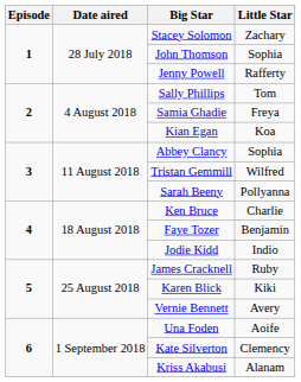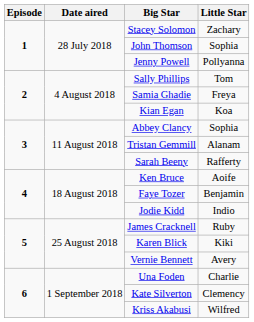 <table class="wikitable" style="text-align:center;" width:99%;>
 <tr>
 <th>Episode</th>
 <th>Date aired</th>
 <th>Big Star</th>
 <th>Little Star</th>
 </tr>
 <tr>
 <td rowspan=3><strong>1</strong></td>
 <td rowspan=3>28 July 2018</td>
 <td><a href='#'>Stacey Solomon</a></td>
 <td>Zachary</td>
 </tr>
 <tr>
 <td><a href='#'>John Thomson</a></td>
 <td>Sophia</td>
 </tr>
 <tr>
 <td><a href='#'>Jenny Powell</a></td>
-<td>Rafferty</td>
+<td>Pollyanna</td>
 </tr>
 <tr>
 <td rowspan=3><strong>2</strong></td>
 <td rowspan=3>4 August 2018</td>
 <td><a href='#'>Sally Phillips</a></td>
 <td>Tom</td>
 </tr>
 <tr>
 <td><a href='#'>Samia Ghadie</a></td>
 <td>Freya</td>
 </tr>
 <tr>
 <td><a href='#'>Kian Egan</a></td>
 <td>Koa</td>
 </tr>
 <tr>
 <td rowspan=3><strong>3</strong></td>
 <td rowspan=3>11 August 2018</td>
 <td><a href='#'>Abbey Clancy</a></td>
 <td>Sophia</td>
 </tr>
 <tr>
 <td><a href='#'>Tristan Gemmill</a></td>
-<td>Wilfred</td>
+<td>Alanam</td>
 </tr>
 <tr>
 <td><a href='#'>Sarah Beeny</a></td>
-<td>Pollyanna</td>
+<td>Rafferty</td>
 </tr>
 <tr>
 <td rowspan=3><strong>4</strong></td>
 <td rowspan=3>18 August 2018</td>
 <td><a href='#'>Ken Bruce</a></td>
-<td>Charlie</td>
+<td>Aoife</td>
 </tr>
 <tr>
 <td><a href='#'>Faye Tozer</a></td>
 <td>Benjamin</td>
 </tr>
 <tr>
 <td><a href='#'>Jodie Kidd</a></td>
 <td>Indio</td>
 </tr>
 <tr>
 <td rowspan=3><strong>5</strong></td>
 <td rowspan=3>25 August 2018</td>
 <td><a href='#'>James Cracknell</a></td>
 <td>Ruby</td>
 </tr>
 <tr>
 <td><a href='#'>Karen Blick</a></td>
 <td>Kiki</td>
 </tr>
 <tr>
 <td><a href='#'>Vernie Bennett</a></td>
 <td>Avery</td>
 </tr>
 <tr>
 <td rowspan=3><strong>6</strong></td>
 <td rowspan=3>1 September 2018</td>
 <td><a href='#'>Una Foden</a></td>
-<td>Aoife</td>
+<td>Charlie</td>
 </tr>
 <tr>
 <td><a href='#'>Kate Silverton</a></td>
 <td>Clemency</td>
 </tr>
 <tr>
 <td><a href='#'>Kriss Akabusi</a></td>
-<td>Alanam</td>
+<td>Wilfred</td>
 </tr>
 </table>
